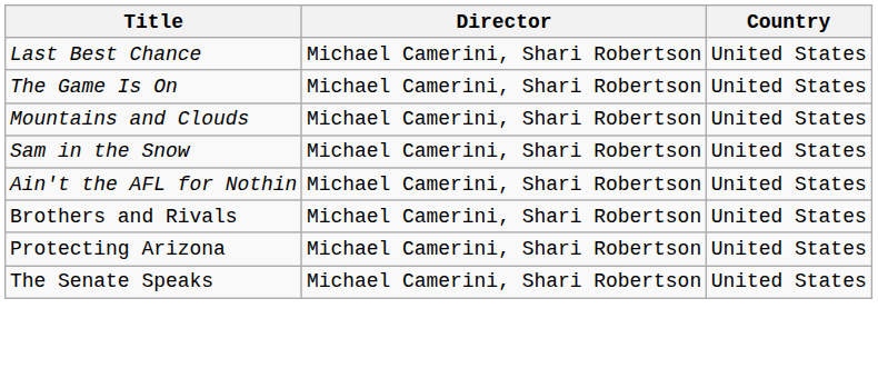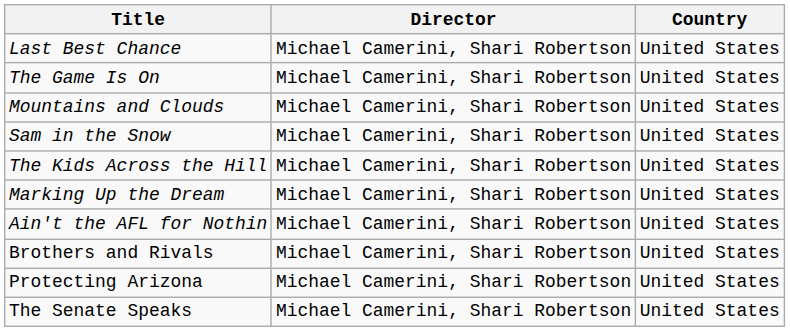 <table class="wikitable">
 <tr>
 <th>Title</th>
 <th>Director</th>
 <th>Country</th>
 </tr>
 <tr>
 <td><em>Last Best Chance</em></td>
 <td>Michael Camerini,  Shari Robertson</td>
 <td>United States</td>
 </tr>
 <tr>
 <td><em>The Game Is On</em></td>
 <td>Michael Camerini, Shari Robertson</td>
 <td>United States</td>
 </tr>
 <tr>
 <td><em>Mountains and Clouds</em></td>
 <td>Michael Camerini, Shari Robertson</td>
 <td>United States</td>
 </tr>
 <tr>
 <td><em>Sam in the Snow</em></td>
 <td>Michael Camerini, Shari Robertson</td>
 <td>United States</td>
 </tr>
 <tr>
+<td><em>The Kids Across the Hill</em></td>
+<td>Michael Camerini, Shari Robertson</td>
+<td>United States</td>
+</tr>
+<tr>
+<td><em>Marking Up the Dream</em></td>
+<td>Michael Camerini, Shari Robertson</td>
+<td>United States</td>
+</tr>
+<tr>
 <td><em>Ain't the AFL for Nothin<strong></td>
 <td>Michael Camerini, Shari Robertson</td>
 <td>United States</td>
 </tr>
 <tr>
 <td></em>Brothers and Rivals<em></td>
 <td>Michael Camerini, Shari Robertson</td>
 <td>United States</td>
 </tr>
 <tr>
 <td></em>Protecting Arizona<em></td>
 <td>Michael Camerini, Shari Robertson</td>
 <td>United States</td>
 </tr>
 <tr>
 <td></em>The Senate Speaks<em></td>
 <td>Michael Camerini, Shari Robertson</td>
 <td>United States</td>
 </tr>
 </table>
